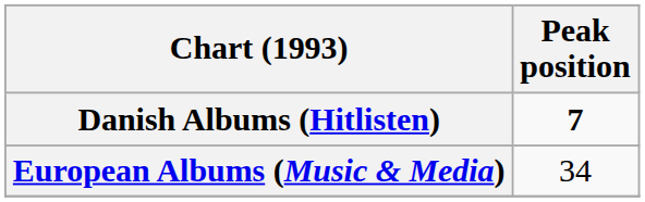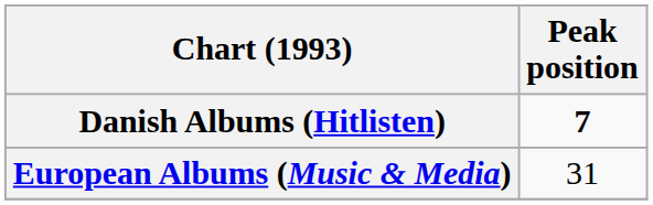 <table class="wikitable sortable plainrowheaders" style="text-align:center">
 <tr>
 <th scope="col">Chart (1993)</th>
 <th scope="col">Peak<br>position</th>
 </tr>
 <tr>
 <th scope="row">Danish Albums (<a href='#'>Hitlisten</a>)</th>
 <td><strong>7</strong></td>
 </tr>
 <tr>
 <th scope="row"><a href='#'>European Albums</a> (<em><a href='#'>Music & Media</a></em>)</th>
-<td>34</td>
+<td>31</td>
 </tr>
 <tr>
 </tr>
 </table>
